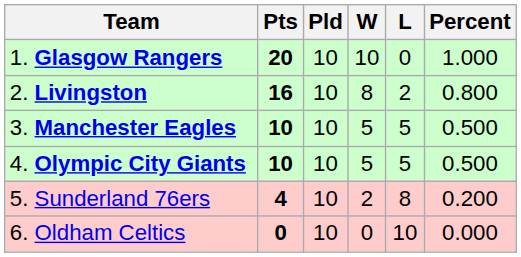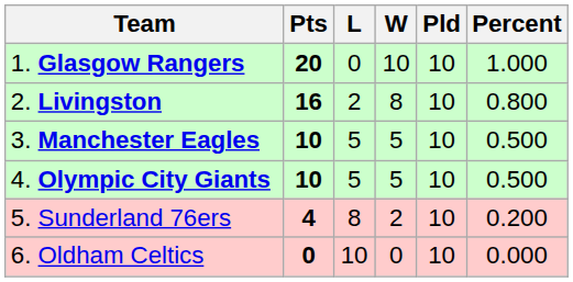 <table class="wikitable" style="text-align: center;">
 <tr>
 <th width="175">Team</th>
 <th width="20" abbr="Points">Pts</th>
+<th width="20" abbr="Lost">L</th>
+<th width="20" abbr="Won">W</th>
 <th width="20" abbr="Played">Pld</th>
-<th width="20" abbr="Won">W</th>
-<th width="20" abbr="Lost">L</th>
 <th width="20" abbr="Percentage">Percent</th>
 </tr>
 <tr style="background: #ccffcc;">
 <td style="text-align:left;">1. <strong><a href='#'>Glasgow Rangers</a></strong></td>
 <td><strong>20</strong></td>
+<td>0</td>
 <td>10</td>
 <td>10</td>
-<td>0</td>
 <td>1.000</td>
 </tr>
 <tr style="background: #ccffcc;">
 <td style="text-align:left;">2. <strong><a href='#'>Livingston</a></strong></td>
 <td><strong>16</strong></td>
+<td>2</td>
+<td>8</td>
 <td>10</td>
-<td>8</td>
-<td>2</td>
 <td>0.800</td>
 </tr>
 <tr style="background: #ccffcc;">
 <td style="text-align:left;">3. <strong><a href='#'>Manchester Eagles</a></strong></td>
 <td><strong>10</strong></td>
-<td>10</td>
 <td>5</td>
 <td>5</td>
+<td>10</td>
 <td>0.500</td>
 </tr>
 <tr style="background: #ccffcc;">
 <td style="text-align:left;">4. <strong><a href='#'>Olympic City Giants</a></strong></td>
 <td><strong>10</strong></td>
-<td>10</td>
 <td>5</td>
 <td>5</td>
+<td>10</td>
 <td>0.500</td>
 </tr>
 <tr style="background: #ffcccc;">
 <td style="text-align:left;">5. <a href='#'>Sunderland 76ers</a></td>
 <td><strong>4</strong></td>
+<td>8</td>
+<td>2</td>
 <td>10</td>
-<td>2</td>
-<td>8</td>
 <td>0.200</td>
 </tr>
 <tr style="background: #ffcccc;">
 <td style="text-align:left;">6. <a href='#'>Oldham Celtics</a></td>
 <td><strong>0</strong></td>
 <td>10</td>
 <td>0</td>
 <td>10</td>
 <td>0.000</td>
 </tr>
 </table>
